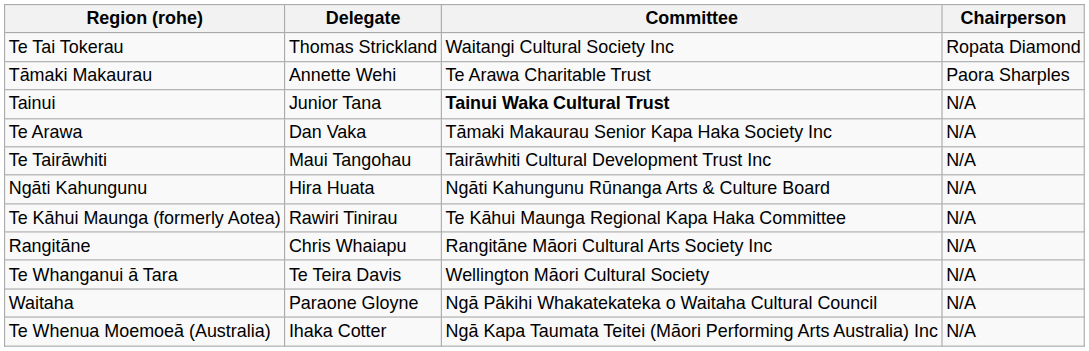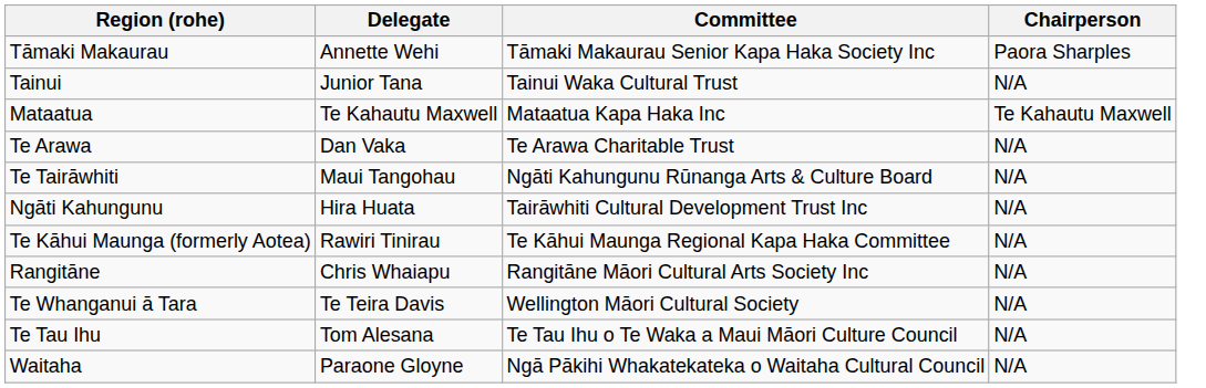 <table class="wikitable">
 <tr>
 <th>Region (rohe)</th>
 <th>Delegate</th>
 <th>Committee</th>
 <th>Chairperson</th>
 </tr>
 <tr>
-<td>Te Tai Tokerau</td>
-<td>Thomas Strickland</td>
-<td>Waitangi Cultural Society Inc</td>
-<td>Ropata Diamond</td>
-</tr>
-<tr>
 <td>Tāmaki Makaurau</td>
 <td>Annette Wehi</td>
-<td>Te Arawa Charitable Trust</td>
+<td>Tāmaki Makaurau Senior Kapa Haka Society Inc</td>
 <td>Paora Sharples</td>
 </tr>
 <tr>
 <td>Tainui</td>
 <td>Junior Tana</td>
-<td><strong>Tainui Waka Cultural Trust</strong></td>
+<td>Tainui Waka Cultural Trust</td>
 <td>N/A</td>
+</tr>
+<tr>
+<td>Mataatua</td>
+<td>Te Kahautu Maxwell</td>
+<td>Mataatua Kapa Haka Inc</td>
+<td>Te Kahautu Maxwell</td>
 </tr>
 <tr>
 <td>Te Arawa</td>
 <td>Dan Vaka</td>
-<td>Tāmaki Makaurau Senior Kapa Haka Society Inc</td>
+<td>Te Arawa Charitable Trust</td>
 <td>N/A</td>
 </tr>
 <tr>
 <td>Te Tairāwhiti</td>
 <td>Maui Tangohau</td>
-<td>Tairāwhiti Cultural Development Trust Inc</td>
+<td>Ngāti Kahungunu Rūnanga Arts & Culture Board</td>
 <td>N/A</td>
 </tr>
 <tr>
 <td>Ngāti Kahungunu</td>
 <td>Hira Huata</td>
-<td>Ngāti Kahungunu Rūnanga Arts & Culture Board</td>
+<td>Tairāwhiti Cultural Development Trust Inc</td>
 <td>N/A</td>
 </tr>
 <tr>
 <td>Te Kāhui Maunga (formerly Aotea)</td>
 <td>Rawiri Tinirau</td>
 <td>Te Kāhui Maunga Regional Kapa Haka Committee</td>
 <td>N/A</td>
 </tr>
 <tr>
 <td>Rangitāne</td>
 <td>Chris Whaiapu</td>
 <td>Rangitāne Māori Cultural Arts Society Inc</td>
 <td>N/A</td>
 </tr>
 <tr>
 <td>Te Whanganui ā Tara</td>
 <td>Te Teira Davis</td>
 <td>Wellington Māori Cultural Society</td>
 <td>N/A</td>
 </tr>
 <tr>
+<td>Te Tau Ihu</td>
+<td>Tom Alesana</td>
+<td>Te Tau Ihu o Te Waka a Maui Māori Culture Council</td>
+<td>N/A</td>
+</tr>
+<tr>
 <td>Waitaha</td>
 <td>Paraone Gloyne</td>
 <td>Ngā Pākihi Whakatekateka o Waitaha Cultural Council</td>
 <td>N/A</td>
 </tr>
-<tr>
-<td>Te Whenua Moemoeā (Australia)</td>
-<td>Ihaka Cotter</td>
-<td>Ngā Kapa Taumata Teitei (Māori Performing Arts Australia) Inc</td>
-<td>N/A</td>
-</tr>
 </table>
